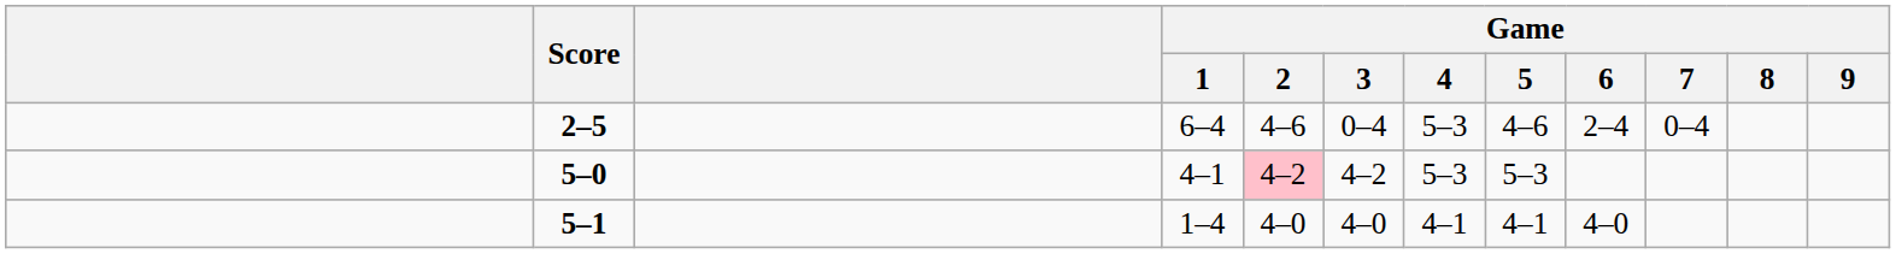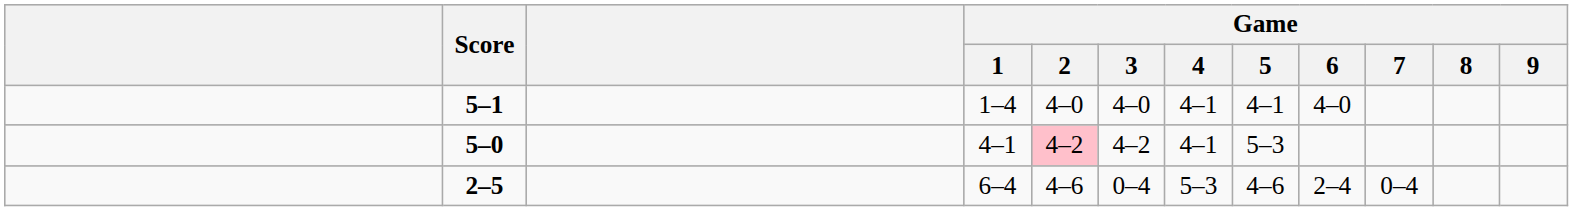 <table class="wikitable" style="text-align: center;">
 <tr>
 <th rowspan=2 align="right" width="270"></th>
 <th rowspan=2 width="45">Score</th>
 <th rowspan=2 align="left" width="270"></th>
 <th colspan=9>Game</th>
 </tr>
 <tr>
 <th width="35">1</th>
 <th width="35">2</th>
 <th width="35">3</th>
 <th width="35">4</th>
 <th width="35">5</th>
 <th width="35">6</th>
 <th width="35">7</th>
 <th width="35">8</th>
 <th width="35">9</th>
 </tr>
 <tr>
+<td align=left><strong><br></strong></td>
+<td align=center><strong>5–1</strong></td>
+<td align=left><br></td>
+<td>1–4</td>
+<td>4–0</td>
+<td>4–0</td>
+<td>4–1</td>
+<td>4–1</td>
+<td>4–0</td>
+<td></td>
+<td></td>
+<td></td>
+</tr>
+<tr>
+<td align=left><strong><br></strong></td>
+<td align=center><strong>5–0</strong></td>
+<td align=left><br></td>
+<td>4–1</td>
+<td style="background: pink;">4–2</td>
+<td>4–2</td>
+<td>4–1</td>
+<td>5–3</td>
+<td></td>
+<td></td>
+<td></td>
+<td></td>
+</tr>
+<tr>
 <td align=left><br></td>
 <td align=center><strong>2–5</strong></td>
 <td align=left><strong><br></strong></td>
 <td>6–4</td>
 <td>4–6</td>
 <td>0–4</td>
 <td>5–3</td>
 <td>4–6</td>
 <td>2–4</td>
 <td>0–4</td>
 <td></td>
 <td></td>
 </tr>
-<tr>
-<td align=left><strong><br></strong></td>
-<td align=center><strong>5–0</strong></td>
-<td align=left><br></td>
-<td>4–1</td>
-<td style="background: pink;">4–2</td>
-<td>4–2</td>
-<td>5–3</td>
-<td>5–3</td>
-<td></td>
-<td></td>
-<td></td>
-<td></td>
-</tr>
-<tr>
-<td align=left><strong><br></strong></td>
-<td align=center><strong>5–1</strong></td>
-<td align=left><br></td>
-<td>1–4</td>
-<td>4–0</td>
-<td>4–0</td>
-<td>4–1</td>
-<td>4–1</td>
-<td>4–0</td>
-<td></td>
-<td></td>
-<td></td>
-</tr>
 </table>
